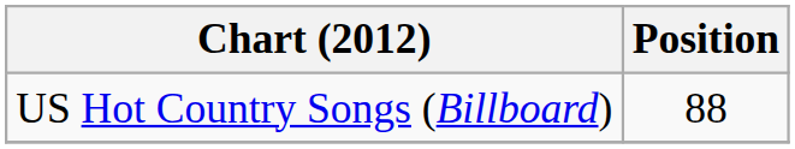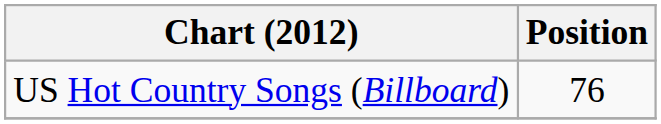 <table class="wikitable sortable">
 <tr>
 <th scope="col">Chart (2012)</th>
 <th scope="col">Position</th>
 </tr>
 <tr>
 <td>US <a href='#'>Hot Country Songs</a> (<em><a href='#'>Billboard</a></em>)</td>
-<td align="center">88</td>
+<td align="center">76</td>
 </tr>
 <tr>
 </tr>
 </table>
